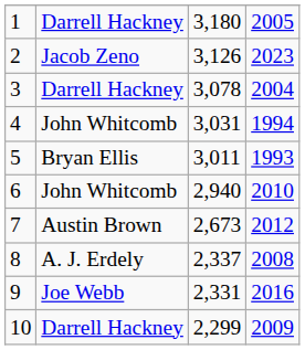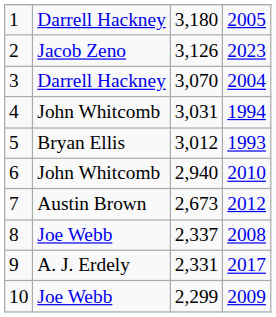 <table class="wikitable">
 <tr>
 </tr>
 <tr>
 <td>1</td>
 <td><a href='#'>Darrell Hackney</a></td>
 <td>3,180</td>
 <td><a href='#'>2005</a></td>
 </tr>
 <tr>
 <td>2</td>
 <td><a href='#'>Jacob Zeno</a></td>
 <td>3,126</td>
 <td><a href='#'>2023</a></td>
 </tr>
 <tr>
 <td>3</td>
 <td><a href='#'>Darrell Hackney</a></td>
-<td>3,078</td>
+<td>3,070</td>
 <td><a href='#'>2004</a></td>
 </tr>
 <tr>
 <td>4</td>
 <td>John Whitcomb</td>
 <td>3,031</td>
 <td><a href='#'>1994</a></td>
 </tr>
 <tr>
 <td>5</td>
 <td>Bryan Ellis</td>
-<td>3,011</td>
+<td>3,012</td>
 <td><a href='#'>1993</a></td>
 </tr>
 <tr>
 <td>6</td>
 <td>John Whitcomb</td>
 <td>2,940</td>
 <td><a href='#'>2010</a></td>
 </tr>
 <tr>
 <td>7</td>
 <td>Austin Brown</td>
 <td>2,673</td>
 <td><a href='#'>2012</a></td>
 </tr>
 <tr>
 <td>8</td>
-<td>A. J. Erdely</td>
+<td><a href='#'>Joe Webb</a></td>
 <td>2,337</td>
 <td><a href='#'>2008</a></td>
 </tr>
 <tr>
 <td>9</td>
-<td><a href='#'>Joe Webb</a></td>
+<td>A. J. Erdely</td>
 <td>2,331</td>
-<td><a href='#'>2016</a></td>
+<td><a href='#'>2017</a></td>
 </tr>
 <tr>
 <td>10</td>
-<td><a href='#'>Darrell Hackney</a></td>
+<td><a href='#'>Joe Webb</a></td>
 <td>2,299</td>
 <td><a href='#'>2009</a></td>
 </tr>
 </table>
